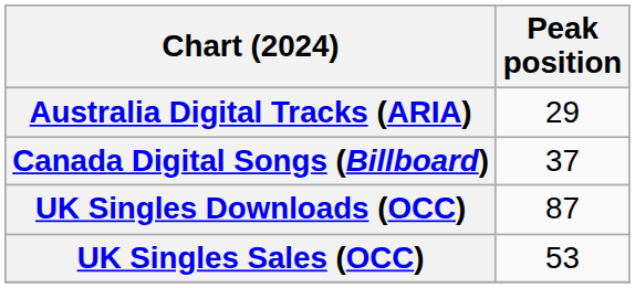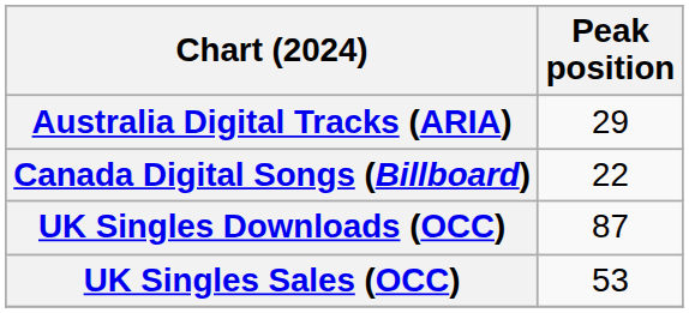 <table class="wikitable sortable plainrowheaders" style="text-align:center">
 <tr>
 <th scope="col">Chart (2024)</th>
 <th scope="col">Peak<br>position</th>
 </tr>
 <tr>
 <th scope="row"><a href='#'>Australia Digital Tracks</a> (<a href='#'>ARIA</a>)</th>
 <td>29</td>
 </tr>
 <tr>
 <th scope="row"><a href='#'>Canada Digital Songs</a> (<em><a href='#'>Billboard</a></em>)</th>
-<td>37</td>
+<td>22</td>
 </tr>
 <tr>
 <th scope="row"><a href='#'>UK Singles Downloads</a> (<a href='#'>OCC</a>)</th>
 <td>87</td>
 </tr>
 <tr>
 <th scope="row"><a href='#'>UK Singles Sales</a> (<a href='#'>OCC</a>)</th>
 <td>53</td>
 </tr>
 <tr>
 </tr>
 <tr>
 </tr>
 </table>
